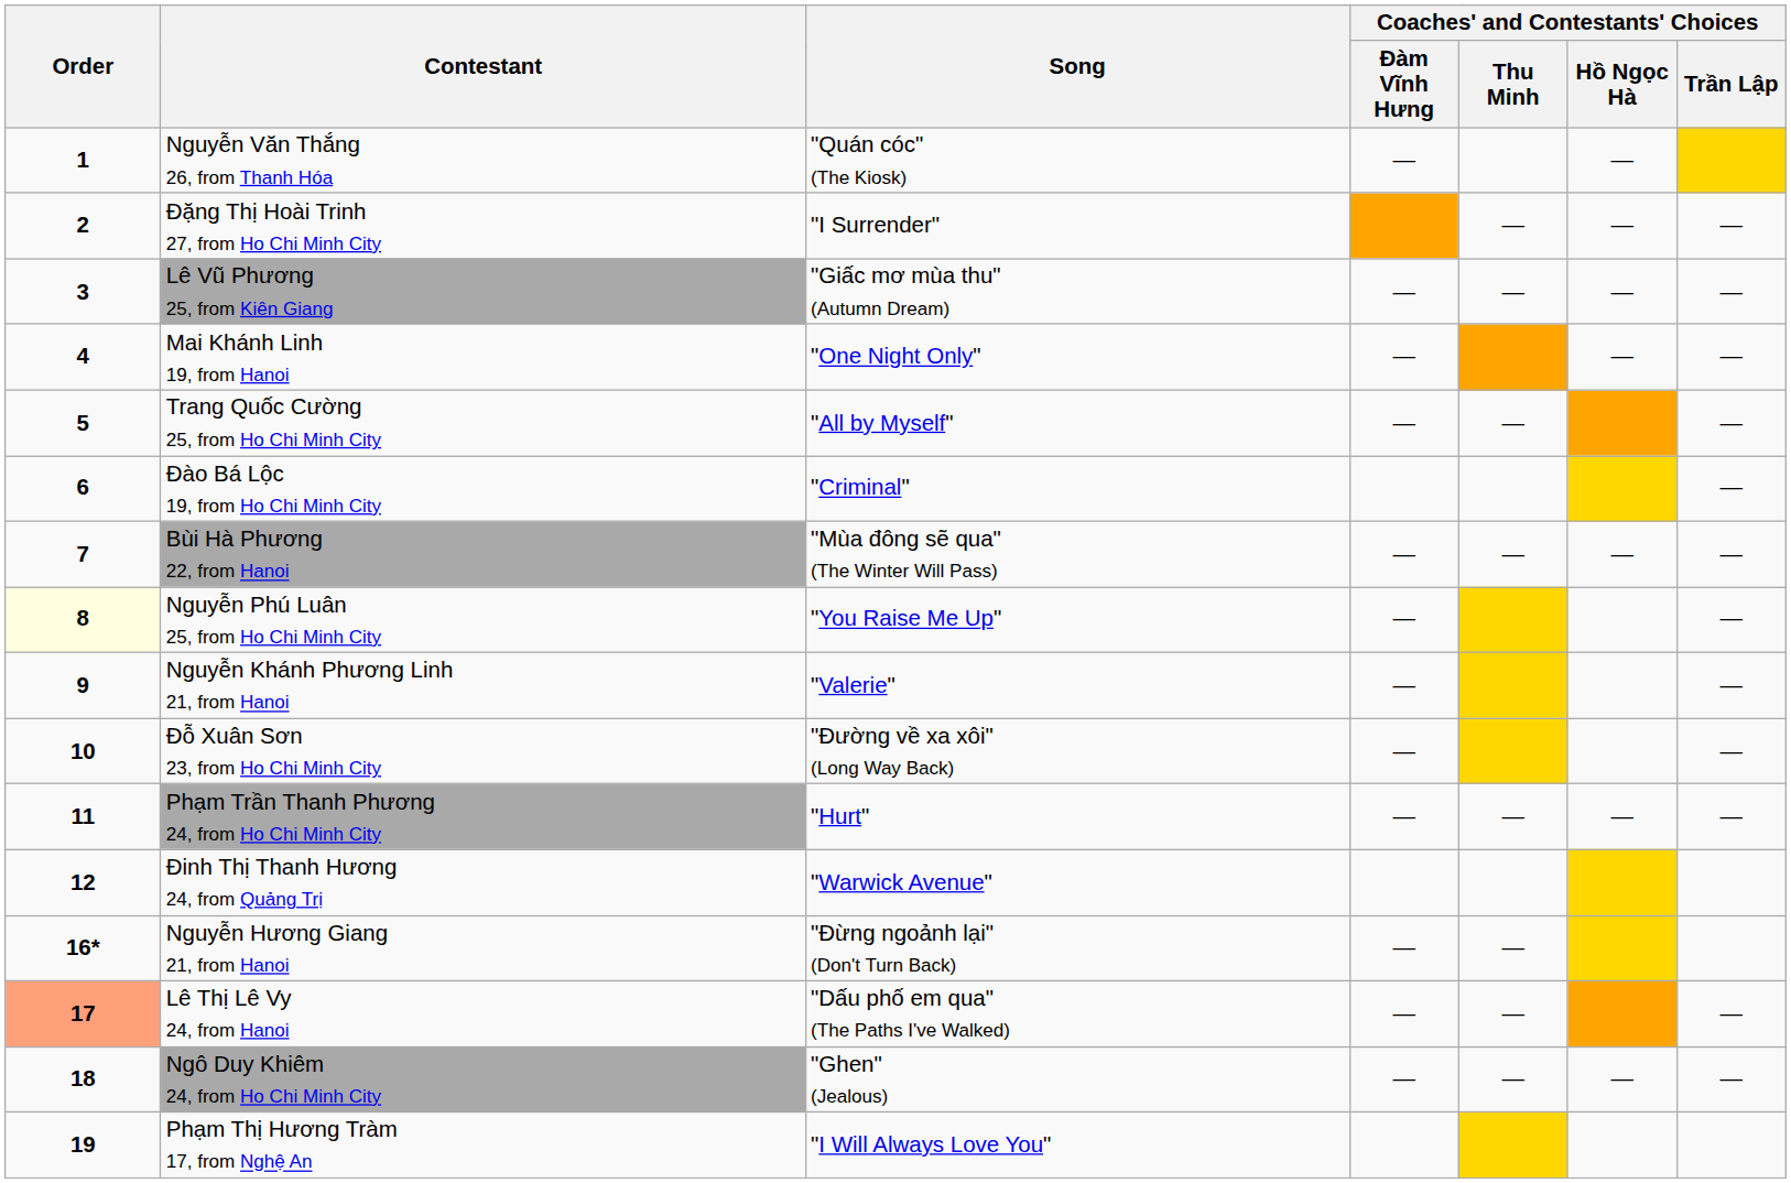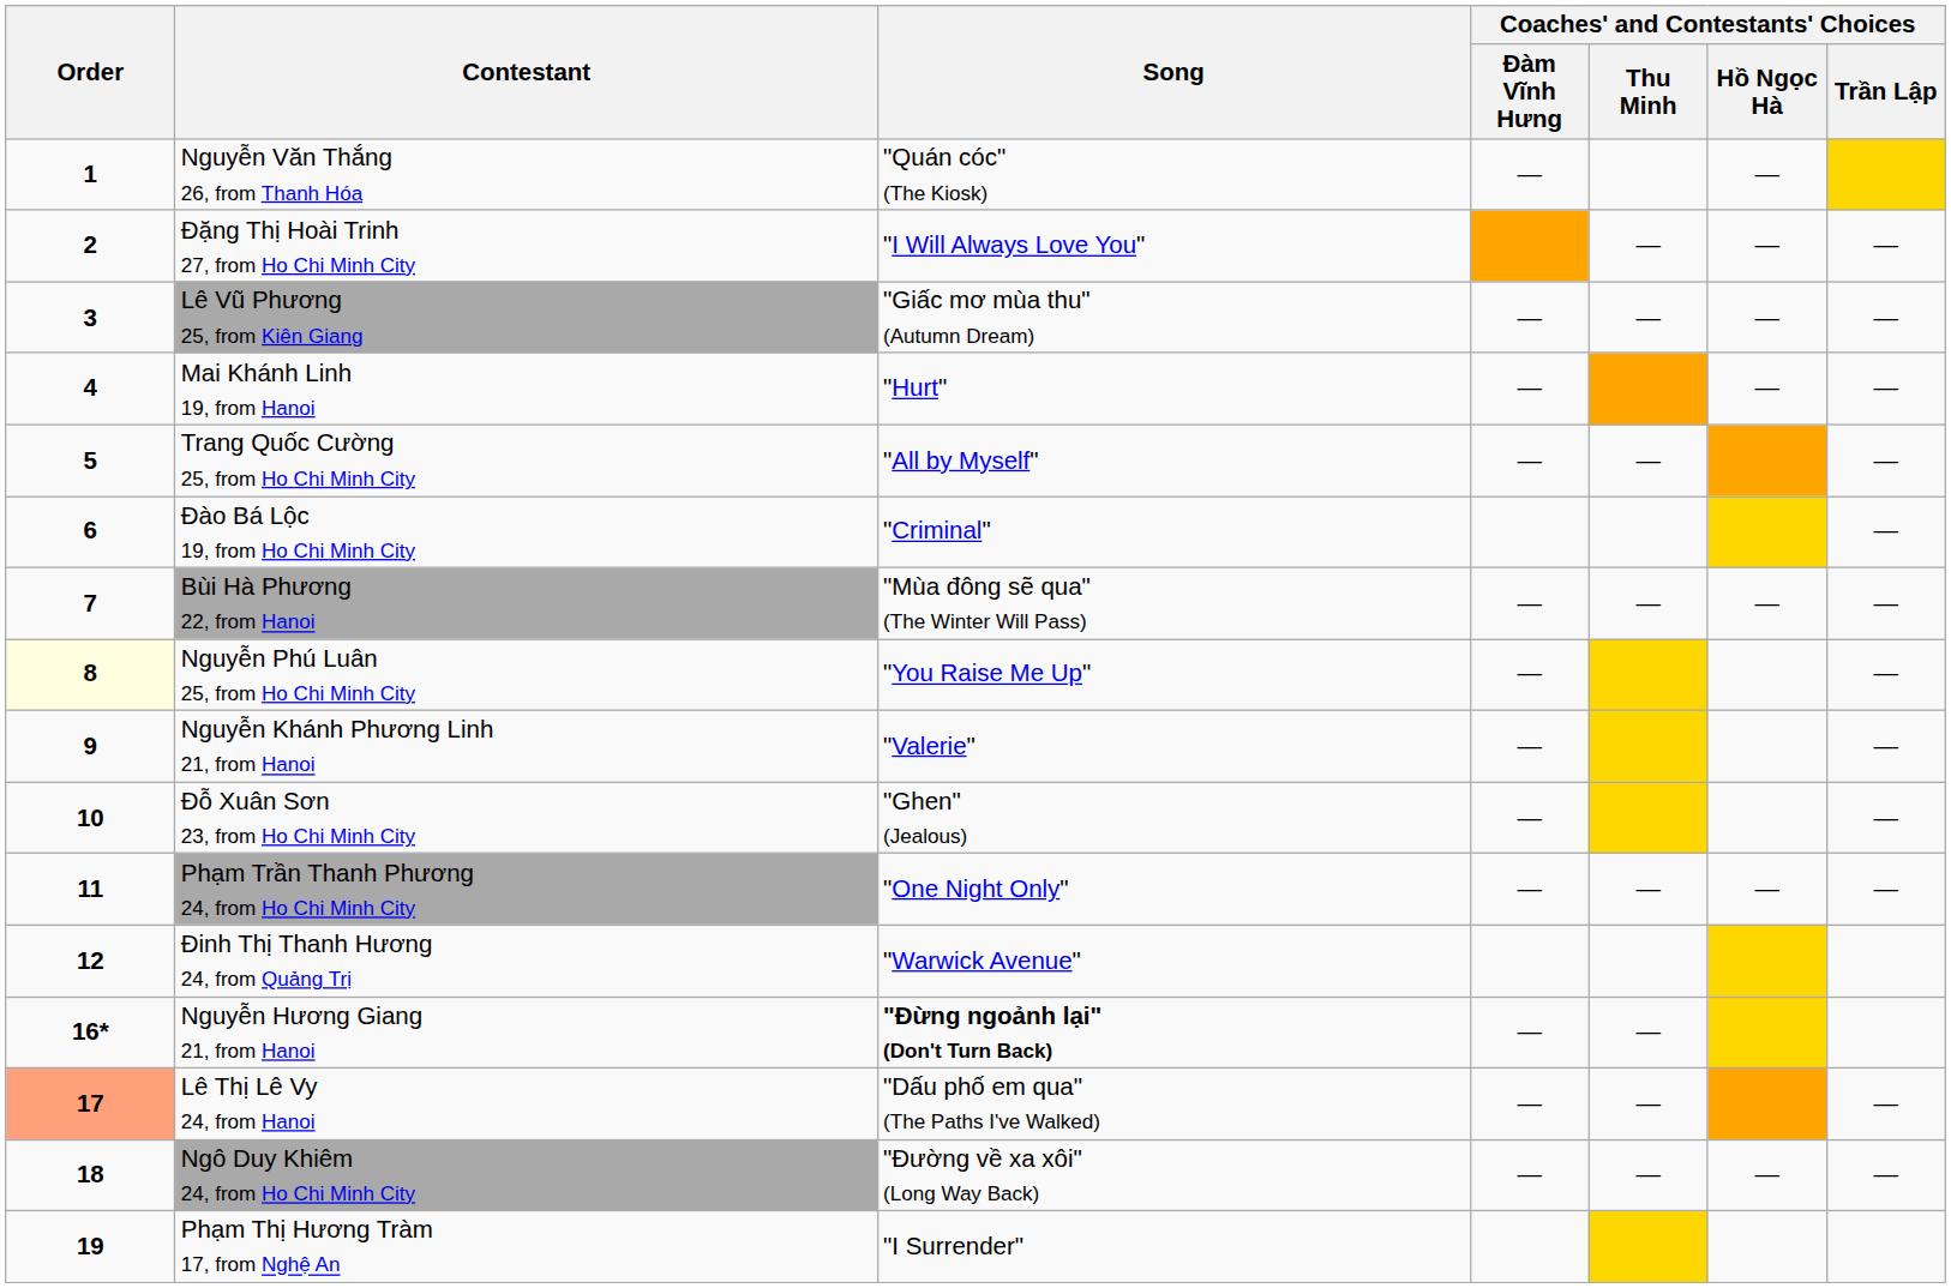 <table class="wikitable" style="width:100%;">
 <tr>
 <th rowspan=2>Order</th>
 <th rowspan=2>Contestant</th>
 <th rowspan=2>Song</th>
 <th colspan=4>Coaches' and Contestants' Choices</th>
 </tr>
 <tr>
 <th width="70">Đàm Vĩnh Hưng</th>
 <th width="70">Thu Minh</th>
 <th width="70">Hồ Ngọc Hà</th>
 <th width="70">Trần Lập</th>
 </tr>
 <tr>
 <td align="center"><strong>1</strong></td>
 <td>Nguyễn Văn Thắng<br><sub>26, from <a href='#'>Thanh Hóa</a></sub></td>
 <td>"Quán cóc"<br><sub>(The Kiosk)</sub></td>
 <td align="center">—</td>
 <td style="text-align:center;"></td>
 <td align="center">—</td>
 <td style="background:gold;text-align:center;"></td>
 </tr>
 <tr>
 <td align="center"><strong>2</strong></td>
 <td>Đặng Thị Hoài Trinh<br><sub>27, from <a href='#'>Ho Chi Minh City</a></sub></td>
-<td>"I Surrender"</td>
+<td>"<a href='#'>I Will Always Love You</a>"</td>
 <td style="background:orange;text-align:center;"></td>
 <td align="center">—</td>
 <td align="center">—</td>
 <td align="center">—</td>
 </tr>
 <tr>
 <td align="center"><strong>3</strong></td>
 <td style="background:darkgrey;text-align:left;">Lê Vũ Phương<br><sub>25, from <a href='#'>Kiên Giang</a></sub></td>
 <td>"Giấc mơ mùa thu"<br><sub>(Autumn Dream)</sub></td>
 <td align="center">—</td>
 <td align="center">—</td>
 <td align="center">—</td>
 <td align="center">—</td>
 </tr>
 <tr>
 <td align="center"><strong>4</strong></td>
 <td>Mai Khánh Linh<br><sub>19, from <a href='#'>Hanoi</a></sub></td>
-<td>"<a href='#'>One Night Only</a>"</td>
+<td>"<a href='#'>Hurt</a>"</td>
 <td align="center">—</td>
 <td style="background:orange;text-align:center;"></td>
 <td align="center">—</td>
 <td align="center">—</td>
 </tr>
 <tr>
 <td align="center"><strong>5</strong></td>
 <td>Trang Quốc Cường<br><sub>25, from <a href='#'>Ho Chi Minh City</a></sub></td>
 <td>"<a href='#'>All by Myself</a>"</td>
 <td align="center">—</td>
 <td align="center">—</td>
 <td style="background:orange;text-align:center;"></td>
 <td align="center">—</td>
 </tr>
 <tr>
 <td align="center"><strong>6</strong></td>
 <td>Đào Bá Lộc<br><sub>19, from <a href='#'>Ho Chi Minh City</a></sub></td>
 <td>"<a href='#'>Criminal</a>"</td>
 <td style="text-align:center;"></td>
 <td style="text-align:center;"></td>
 <td style="background:gold;text-align:center;"></td>
 <td align="center">—</td>
 </tr>
 <tr>
 <td align="center"><strong>7</strong></td>
 <td style="background:darkgrey;text-align:left;">Bùi Hà Phương<br><sub>22, from <a href='#'>Hanoi</a></sub></td>
 <td>"Mùa đông sẽ qua"<br><sub>(The Winter Will Pass)</sub></td>
 <td align="center">—</td>
 <td align="center">—</td>
 <td align="center">—</td>
 <td align="center">—</td>
 </tr>
 <tr>
 <td align="center" style="background: lightyellow;"><strong>8</strong></td>
 <td>Nguyễn Phú Luân<br><sub>25, from <a href='#'>Ho Chi Minh City</a></sub></td>
 <td>"<a href='#'>You Raise Me Up</a>"</td>
 <td align="center">—</td>
 <td style="background:gold;text-align:center;"></td>
 <td style="text-align:center;"></td>
 <td align="center">—</td>
 </tr>
 <tr>
 <td align="center"><strong>9</strong></td>
 <td>Nguyễn Khánh Phương Linh<br><sub>21, from <a href='#'>Hanoi</a></sub></td>
 <td>"<a href='#'>Valerie</a>"</td>
 <td align="center">—</td>
 <td style="background:gold;text-align:center;"></td>
 <td style="text-align:center;"></td>
 <td align="center">—</td>
 </tr>
 <tr>
 <td align="center"><strong>10</strong></td>
 <td>Đỗ Xuân Sơn<br><sub>23, from <a href='#'>Ho Chi Minh City</a></sub></td>
-<td>"Đường về xa xôi"<br><sub>(Long Way Back)</sub></td>
+<td>"Ghen"<br><sub>(Jealous)</sub></td>
 <td align="center">—</td>
 <td style="background:gold;text-align:center;"></td>
 <td style="text-align:center;"></td>
 <td align="center">—</td>
 </tr>
 <tr>
 <td align="center"><strong>11</strong></td>
 <td style="background:darkgrey;text-align:left;">Phạm Trần Thanh Phương<br><sub>24, from <a href='#'>Ho Chi Minh City</a></sub></td>
-<td>"<a href='#'>Hurt</a>"</td>
+<td>"<a href='#'>One Night Only</a>"</td>
 <td align="center">—</td>
 <td align="center">—</td>
 <td align="center">—</td>
 <td align="center">—</td>
 </tr>
 <tr>
 <td align="center"><strong>12</strong></td>
 <td>Đinh Thị Thanh Hương<br><sub>24, from <a href='#'>Quảng Trị</a></sub></td>
 <td>"<a href='#'>Warwick Avenue</a>"</td>
 <td style="text-align:center;"></td>
 <td style="text-align:center;"></td>
 <td style="background:gold;text-align:center;"></td>
 <td style="text-align:center;"></td>
 </tr>
 <tr>
 <td align="center"><strong>16*</strong></td>
 <td>Nguyễn Hương Giang<br><sub>21, from <a href='#'>Hanoi</a></sub></td>
-<td>"Đừng ngoảnh lại"<br><sub>(Don't Turn Back)</sub></td>
+<td><strong>"Đừng ngoảnh lại"<br><sub>(Don't Turn Back)</sub></strong></td>
 <td align="center">—</td>
 <td align="center">—</td>
 <td style="background:gold;text-align:center;"></td>
 <td style="text-align:center;"></td>
 </tr>
 <tr>
 <td align="center" style="background: lightsalmon;"><strong>17</strong></td>
 <td>Lê Thị Lê Vy<br><sub>24, from <a href='#'>Hanoi</a></sub></td>
 <td>"Dấu phố em qua"<br><sub>(The Paths I've Walked)</sub></td>
 <td align="center">—</td>
 <td align="center">—</td>
 <td style="background:orange;text-align:center;"></td>
 <td align="center">—</td>
 </tr>
 <tr>
 <td align="center"><strong>18</strong></td>
 <td style="background:darkgrey;text-align:left;">Ngô Duy Khiêm<br><sub>24, from <a href='#'>Ho Chi Minh City</a></sub></td>
-<td>"Ghen"<br><sub>(Jealous)</sub></td>
+<td>"Đường về xa xôi"<br><sub>(Long Way Back)</sub></td>
 <td align="center">—</td>
 <td align="center">—</td>
 <td align="center">—</td>
 <td align="center">—</td>
 </tr>
 <tr>
 <td align="center"><strong>19</strong></td>
 <td>Phạm Thị Hương Tràm<br><sub>17, from <a href='#'>Nghệ An</a></sub></td>
-<td>"<a href='#'>I Will Always Love You</a>"</td>
+<td>"I Surrender"</td>
 <td style="text-align:center;"></td>
 <td style="background:gold;text-align:center;"></td>
 <td style="text-align:center;"></td>
 <td style="text-align:center;"></td>
 </tr>
 <tr>
 </tr>
 </table>
